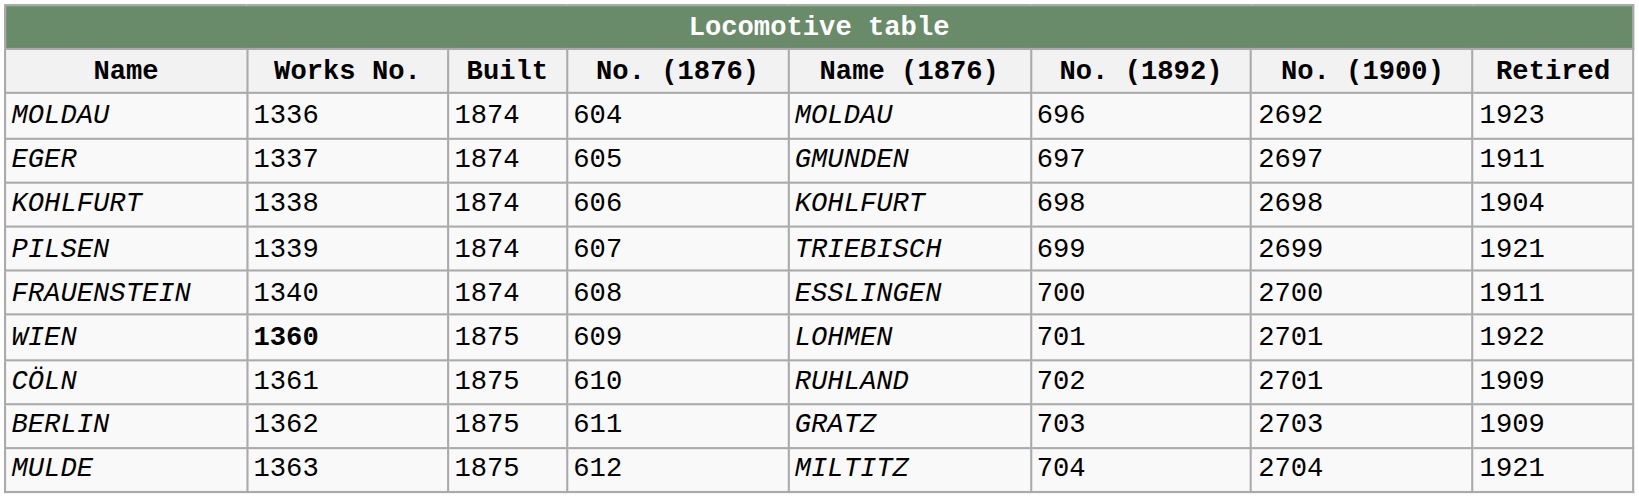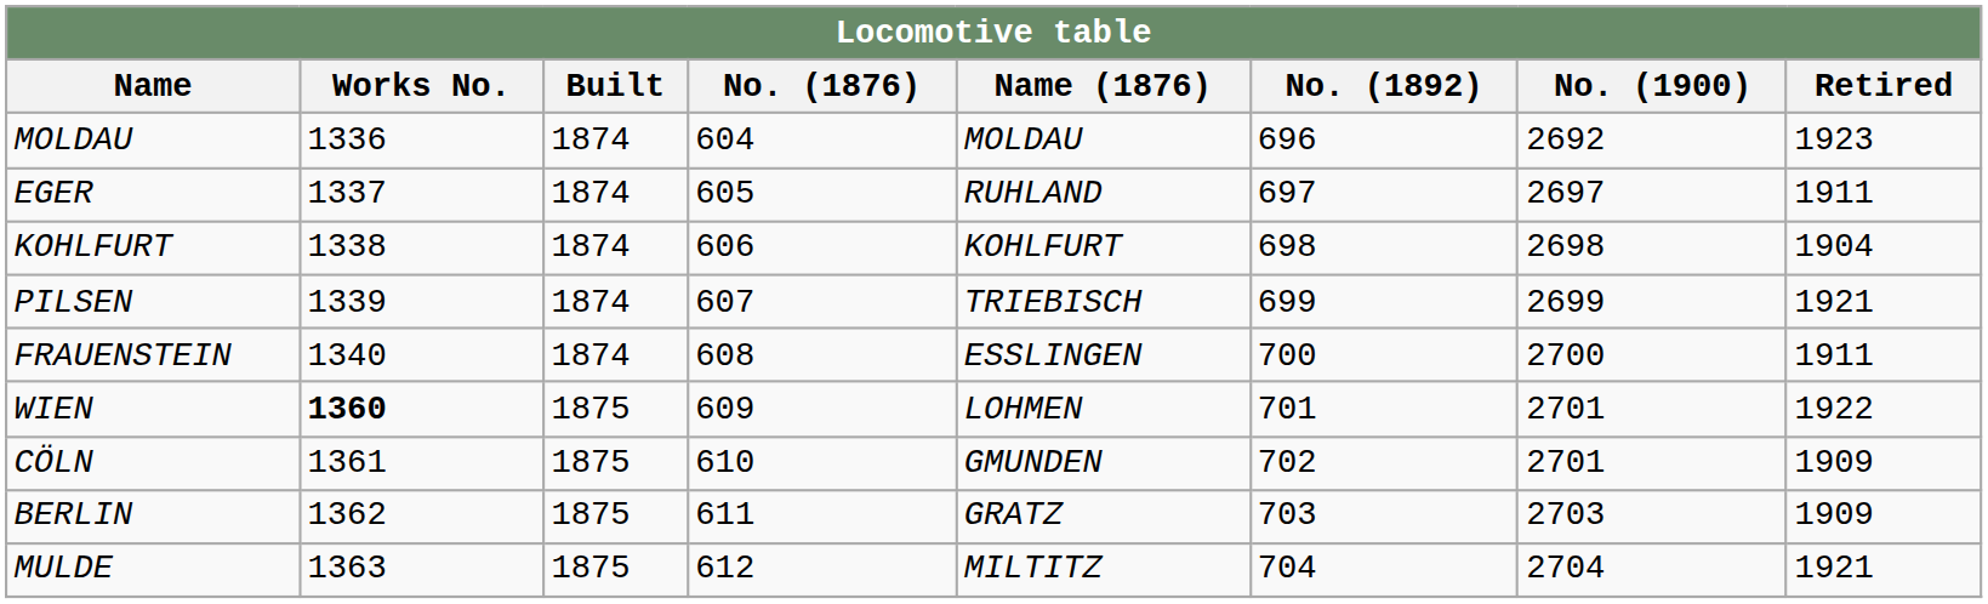 <table class="wikitable float-left"  width="780">
 <tr ->
 <th colspan="9" style="color:white; background:#698B69"><strong>Locomotive table</strong></th>
 </tr>
 <tr ->
 <th>Name</th>
 <th>Works No.</th>
 <th>Built</th>
 <th>No. (1876)</th>
 <th>Name (1876)</th>
 <th>No. (1892)</th>
 <th>No. (1900)</th>
 <th>Retired</th>
 </tr>
 <tr>
 <td><em>MOLDAU</em></td>
 <td>1336</td>
 <td>1874</td>
 <td>604</td>
 <td><em>MOLDAU</em></td>
 <td>696</td>
 <td>2692</td>
 <td>1923</td>
 </tr>
 <tr>
 <td><em>EGER</em></td>
 <td>1337</td>
 <td>1874</td>
 <td>605</td>
-<td><em>GMUNDEN</em></td>
+<td><em>RUHLAND</em></td>
 <td>697</td>
 <td>2697</td>
 <td>1911</td>
 </tr>
 <tr>
 <td><em>KOHLFURT</em></td>
 <td>1338</td>
 <td>1874</td>
 <td>606</td>
 <td><em>KOHLFURT</em></td>
 <td>698</td>
 <td>2698</td>
 <td>1904</td>
 </tr>
 <tr>
 <td><em>PILSEN</em></td>
 <td>1339</td>
 <td>1874</td>
 <td>607</td>
 <td><em>TRIEBISCH</em></td>
 <td>699</td>
 <td>2699</td>
 <td>1921</td>
 </tr>
 <tr>
 <td><em>FRAUENSTEIN</em></td>
 <td>1340</td>
 <td>1874</td>
 <td>608</td>
 <td><em>ESSLINGEN</em></td>
 <td>700</td>
 <td>2700</td>
 <td>1911</td>
 </tr>
 <tr>
 <td><em>WIEN</em></td>
 <td><strong>1360</strong></td>
 <td>1875</td>
 <td>609</td>
 <td><em>LOHMEN</em></td>
 <td>701</td>
 <td>2701</td>
 <td>1922</td>
 </tr>
 <tr>
 <td><em>CÖLN</em></td>
 <td>1361</td>
 <td>1875</td>
 <td>610</td>
-<td><em>RUHLAND</em></td>
+<td><em>GMUNDEN</em></td>
 <td>702</td>
 <td>2701</td>
 <td>1909</td>
 </tr>
 <tr>
 <td><em>BERLIN</em></td>
 <td>1362</td>
 <td>1875</td>
 <td>611</td>
 <td><em>GRATZ</em></td>
 <td>703</td>
 <td>2703</td>
 <td>1909</td>
 </tr>
 <tr>
 <td><em>MULDE</em></td>
 <td>1363</td>
 <td>1875</td>
 <td>612</td>
 <td><em>MILTITZ</em></td>
 <td>704</td>
 <td>2704</td>
 <td>1921</td>
 </tr>
 <tr>
 </tr>
 </table>
